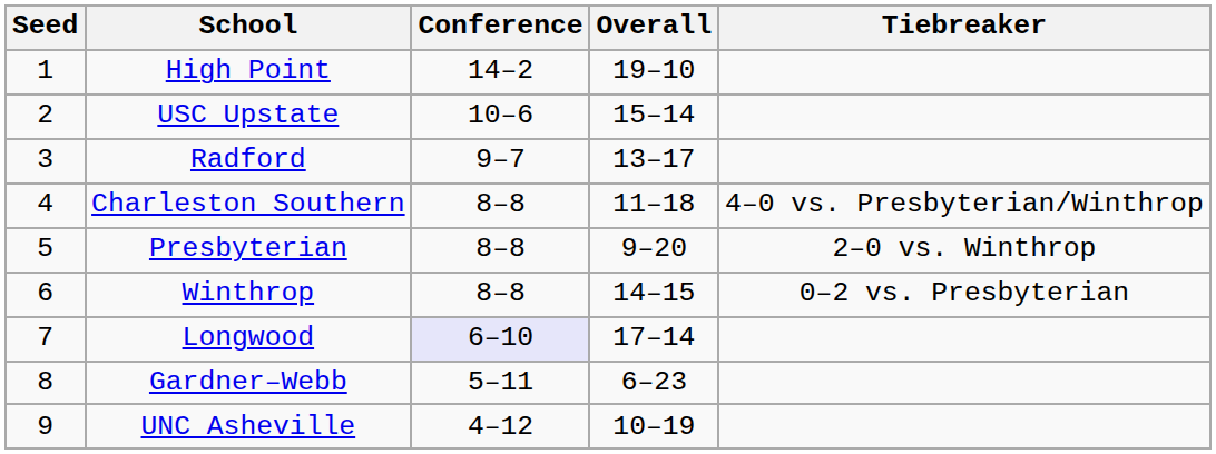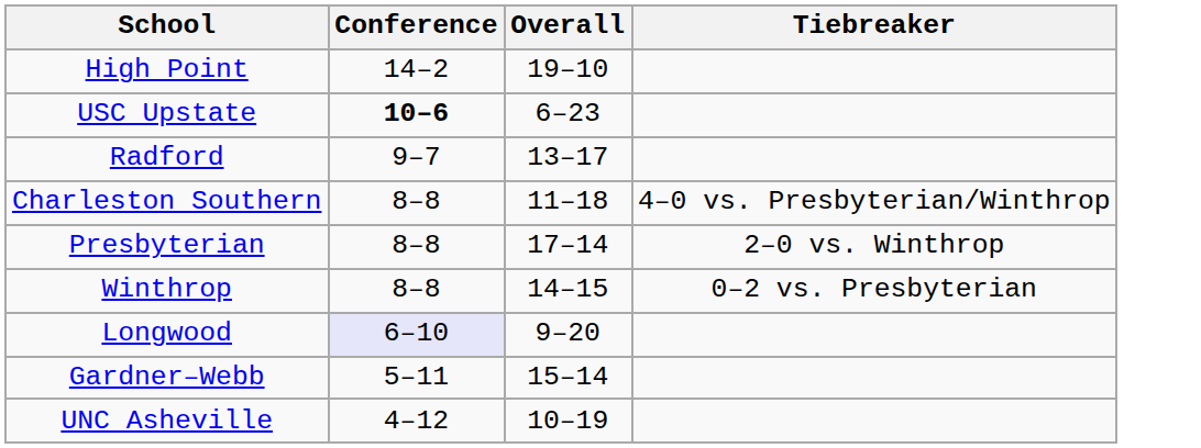 <table class="wikitable" style="white-space:nowrap; font-size:95%;text-align:center">
 <tr>
-<th>Seed</th>
 <th>School</th>
 <th>Conference</th>
 <th>Overall</th>
 <th>Tiebreaker</th>
 </tr>
 <tr>
-<td>1</td>
 <td><a href='#'>High Point</a></td>
 <td>14–2</td>
 <td>19–10</td>
 <td></td>
 </tr>
 <tr>
-<td>2</td>
 <td><a href='#'>USC Upstate</a></td>
-<td>10–6</td>
-<td>15–14</td>
+<td><strong>10–6</strong></td>
+<td>6–23</td>
 <td></td>
 </tr>
 <tr>
-<td>3</td>
 <td><a href='#'>Radford</a></td>
 <td>9–7</td>
 <td>13–17</td>
 <td></td>
 </tr>
 <tr>
-<td>4</td>
 <td><a href='#'>Charleston Southern</a></td>
 <td>8–8</td>
 <td>11–18</td>
 <td>4–0 vs. Presbyterian/Winthrop</td>
 </tr>
 <tr>
-<td>5</td>
 <td><a href='#'>Presbyterian</a></td>
 <td>8–8</td>
-<td>9–20</td>
+<td>17–14</td>
 <td>2–0 vs. Winthrop</td>
 </tr>
 <tr>
-<td>6</td>
 <td><a href='#'>Winthrop</a></td>
 <td>8–8</td>
 <td>14–15</td>
 <td>0–2 vs. Presbyterian</td>
 </tr>
 <tr>
-<td>7</td>
 <td><a href='#'>Longwood</a></td>
 <td style="background: lavender;">6–10</td>
-<td>17–14</td>
+<td>9–20</td>
 <td></td>
 </tr>
 <tr>
-<td>8</td>
 <td><a href='#'>Gardner–Webb</a></td>
 <td>5–11</td>
-<td>6–23</td>
+<td>15–14</td>
 <td></td>
 </tr>
 <tr>
-<td>9</td>
 <td><a href='#'>UNC Asheville</a></td>
 <td>4–12</td>
 <td>10–19</td>
 <td></td>
 </tr>
 </table>
